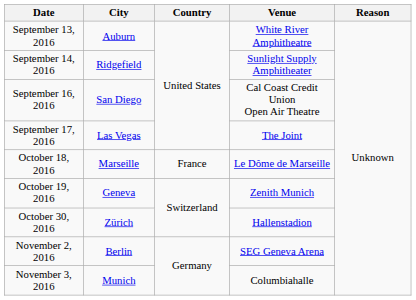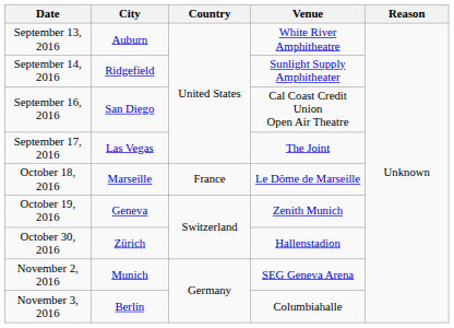 <table class="wikitable" style="text-align:center;">
 <tr>
 <th scope="col" style="width:12em;">Date</th>
 <th scope="col" style="width:10em;">City</th>
 <th scope="col" style="width:10em;">Country</th>
 <th scope="col" style="width:16em;">Venue</th>
 <th scope="col" style="width:12em;">Reason</th>
 </tr>
 <tr>
 <td>September 13, 2016</td>
 <td><a href='#'>Auburn</a></td>
 <td rowspan="4">United States</td>
 <td><a href='#'>White River Amphitheatre</a></td>
 <td rowspan="9">Unknown</td>
 </tr>
 <tr>
 <td>September 14, 2016</td>
 <td><a href='#'>Ridgefield</a></td>
 <td><a href='#'>Sunlight Supply Amphitheater</a></td>
 </tr>
 <tr>
 <td>September 16, 2016</td>
 <td><a href='#'>San Diego</a></td>
 <td>Cal Coast Credit Union<br>Open Air Theatre</td>
 </tr>
 <tr>
 <td>September 17, 2016</td>
 <td><a href='#'>Las Vegas</a></td>
 <td><a href='#'>The Joint</a></td>
 </tr>
 <tr>
 <td>October 18, 2016</td>
 <td><a href='#'>Marseille</a></td>
 <td>France</td>
 <td><a href='#'>Le Dôme de Marseille</a></td>
 </tr>
 <tr>
 <td>October 19, 2016</td>
 <td><a href='#'>Geneva</a></td>
 <td rowspan="2">Switzerland</td>
 <td><a href='#'>Zenith Munich</a></td>
 </tr>
 <tr>
 <td>October 30, 2016</td>
 <td><a href='#'>Zürich</a></td>
 <td><a href='#'>Hallenstadion</a></td>
 </tr>
 <tr>
 <td>November 2, 2016</td>
-<td><a href='#'>Berlin</a></td>
+<td><a href='#'>Munich</a></td>
 <td rowspan="2">Germany</td>
 <td><a href='#'>SEG Geneva Arena</a></td>
 </tr>
 <tr>
 <td>November 3, 2016</td>
-<td><a href='#'>Munich</a></td>
+<td><a href='#'>Berlin</a></td>
 <td>Columbiahalle</td>
 </tr>
 </table>
